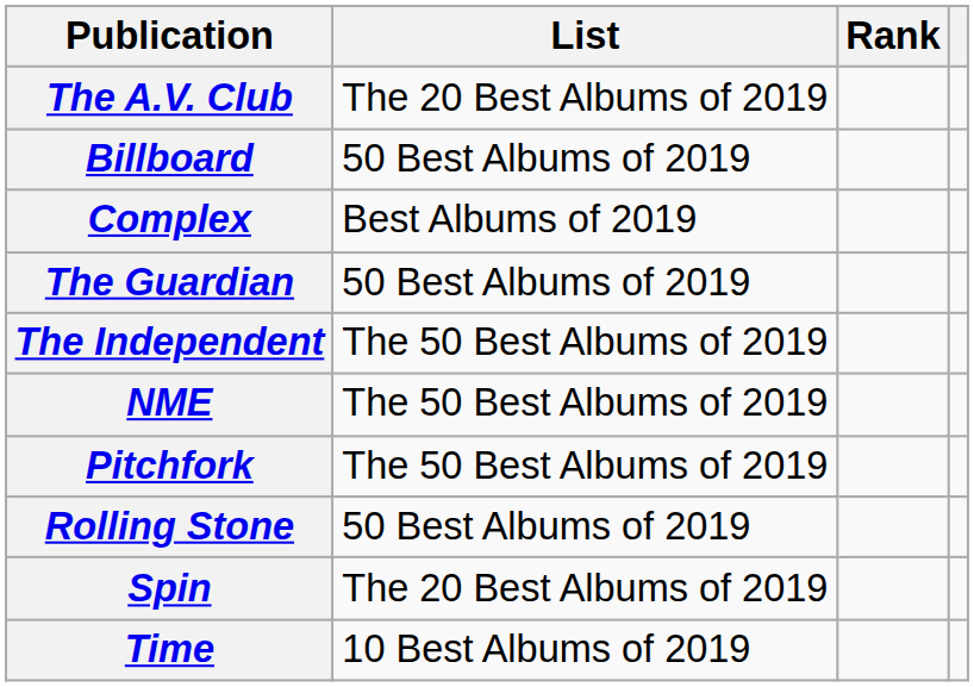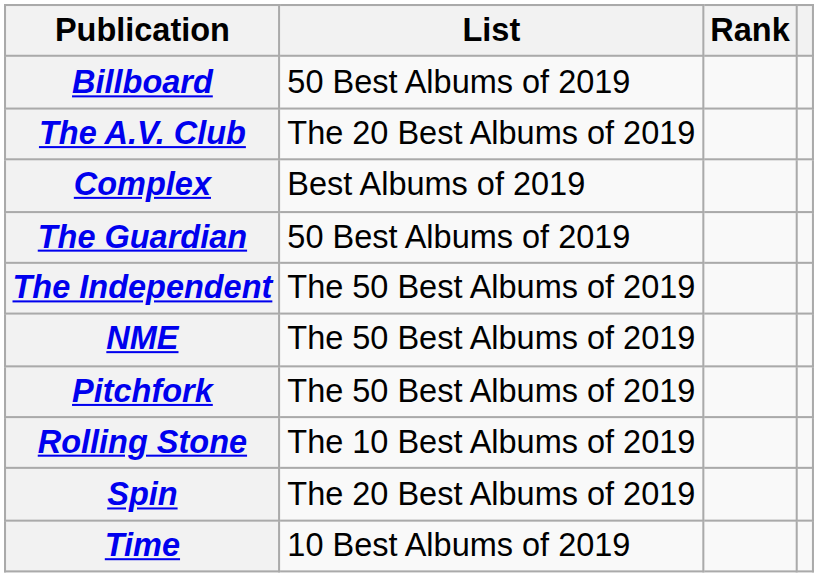 <table class="wikitable sortable plainrowheaders" style="border:none; margin:0;">
 <tr>
 <th scope="col">Publication</th>
 <th scope="col" class="unsortable">List</th>
 <th scope="col" data-sort-type="number">Rank</th>
 <th scope="col" class="unsortable"></th>
 </tr>
 <tr>
-<th scope="row"><em><a href='#'>The A.V. Club</a></em></th>
-<td>The 20 Best Albums of 2019</td>
+<th scope="row"><em><a href='#'>Billboard</a></em></th>
+<td>50 Best Albums of 2019</td>
 <td></td>
 <td></td>
 </tr>
 <tr>
-<th scope="row"><em><a href='#'>Billboard</a></em></th>
-<td>50 Best Albums of 2019</td>
+<th scope="row"><em><a href='#'>The A.V. Club</a></em></th>
+<td>The 20 Best Albums of 2019</td>
 <td></td>
 <td></td>
 </tr>
 <tr>
 <th scope="row"><em><a href='#'>Complex</a></em></th>
 <td>Best Albums of 2019</td>
 <td></td>
 <td></td>
 </tr>
 <tr>
 <th scope="row"><em><a href='#'>The Guardian</a></em></th>
 <td>50 Best Albums of 2019</td>
 <td></td>
 <td></td>
 </tr>
 <tr>
 <th scope="row"><em><a href='#'>The Independent</a></em></th>
 <td>The 50 Best Albums of 2019</td>
 <td></td>
 <td></td>
 </tr>
 <tr>
 <th scope="row"><em><a href='#'>NME</a></em></th>
 <td>The 50 Best Albums of 2019</td>
 <td></td>
 <td></td>
 </tr>
 <tr>
 <th scope="row"><em><a href='#'>Pitchfork</a></em></th>
 <td>The 50 Best Albums of 2019</td>
 <td></td>
 <td></td>
 </tr>
 <tr>
 <th scope="row"><em><a href='#'>Rolling Stone</a></em></th>
-<td>50 Best Albums of 2019</td>
+<td>The 10 Best Albums of 2019</td>
 <td></td>
 <td></td>
 </tr>
 <tr>
 <th scope="row"><em><a href='#'>Spin</a></em></th>
 <td>The 20 Best Albums of 2019</td>
 <td></td>
 <td></td>
 </tr>
 <tr>
 <th scope="row"><em><a href='#'>Time</a></em></th>
 <td>10 Best Albums of 2019</td>
 <td></td>
 <td></td>
 </tr>
 </table>
